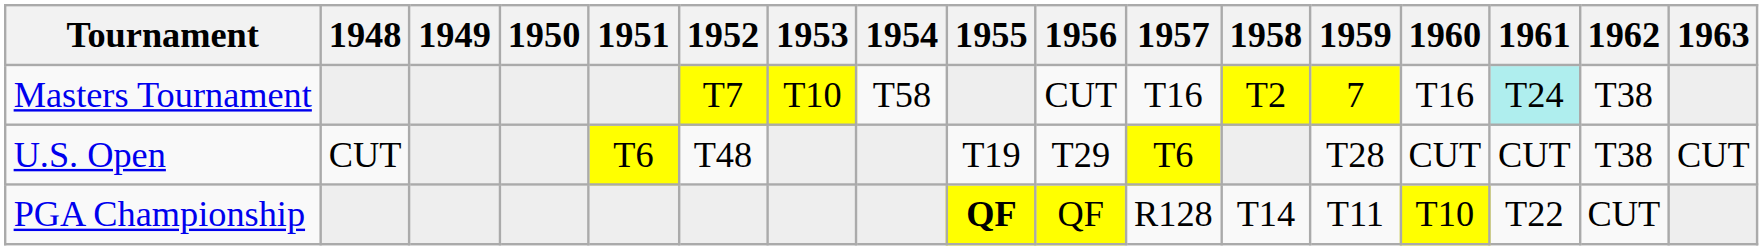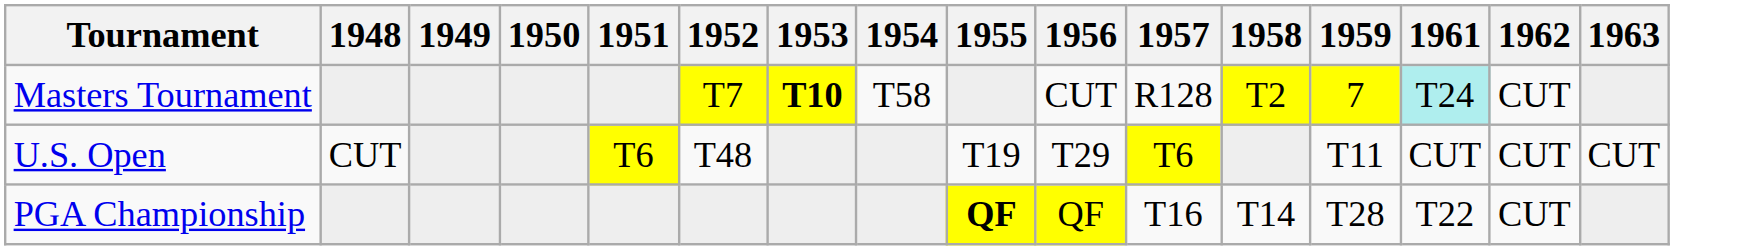 <table class="wikitable" style="font-size:95%;text-align:center;">
 <tr>
 <th>Tournament</th>
 <th>1948</th>
 <th>1949</th>
 <th>1950</th>
 <th>1951</th>
 <th>1952</th>
 <th>1953</th>
 <th>1954</th>
 <th>1955</th>
 <th>1956</th>
 <th>1957</th>
 <th>1958</th>
 <th>1959</th>
-<th>1960</th>
 <th>1961</th>
 <th>1962</th>
 <th>1963</th>
 </tr>
 <tr>
 <td align=left><a href='#'>Masters Tournament</a></td>
 <td style="background:#eeeeee;"></td>
 <td style="background:#eeeeee;"></td>
 <td style="background:#eeeeee;"></td>
 <td style="background:#eeeeee;"></td>
 <td style="background:yellow;">T7</td>
-<td style="background:yellow;">T10</td>
+<td style="background:yellow;"><strong>T10</strong></td>
 <td>T58</td>
 <td style="background:#eeeeee;"></td>
 <td>CUT</td>
-<td>T16</td>
+<td>R128</td>
 <td style="background:yellow;">T2</td>
 <td style="background:yellow;">7</td>
-<td>T16</td>
 <td style="background: paleturquoise;">T24</td>
-<td>T38</td>
+<td>CUT</td>
 <td style="background:#eeeeee;"></td>
 </tr>
 <tr>
 <td align=left><a href='#'>U.S. Open</a></td>
 <td>CUT</td>
 <td style="background:#eeeeee;"></td>
 <td style="background:#eeeeee;"></td>
 <td style="background:yellow;">T6</td>
 <td>T48</td>
 <td style="background:#eeeeee;"></td>
 <td style="background:#eeeeee;"></td>
 <td>T19</td>
 <td>T29</td>
 <td style="background:yellow;">T6</td>
 <td style="background:#eeeeee;"></td>
-<td>T28</td>
+<td>T11</td>
 <td>CUT</td>
 <td>CUT</td>
-<td>T38</td>
 <td>CUT</td>
 </tr>
 <tr>
 <td align=left><a href='#'>PGA Championship</a></td>
 <td style="background:#eeeeee;"></td>
 <td style="background:#eeeeee;"></td>
 <td style="background:#eeeeee;"></td>
 <td style="background:#eeeeee;"></td>
 <td style="background:#eeeeee;"></td>
 <td style="background:#eeeeee;"></td>
 <td style="background:#eeeeee;"></td>
 <td style="background:yellow;"><strong>QF</strong></td>
 <td style="background:yellow;">QF</td>
-<td>R128</td>
+<td>T16</td>
 <td>T14</td>
-<td>T11</td>
-<td style="background:yellow;">T10</td>
+<td>T28</td>
 <td>T22</td>
 <td>CUT</td>
 <td style="background:#eeeeee;"></td>
 </tr>
 </table>
